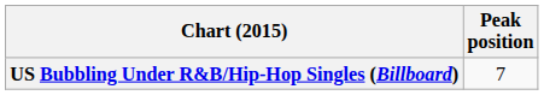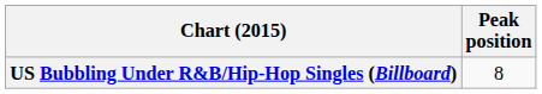 <table class="wikitable plainrowheaders sortable" style="text-align:center;">
 <tr>
 <th scope="col">Chart (2015)</th>
 <th scope="col">Peak<br>position</th>
 </tr>
 <tr>
 <th scope="row">US <a href='#'>Bubbling Under R&B/Hip-Hop Singles</a> (<a href='#'><em>Billboard</em></a>)</th>
-<td>7</td>
+<td>8</td>
 </tr>
 </table>
